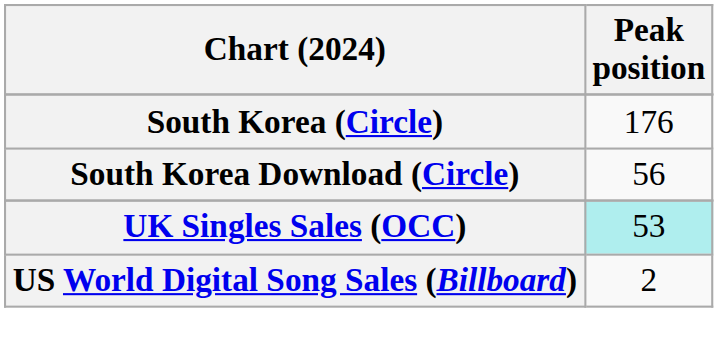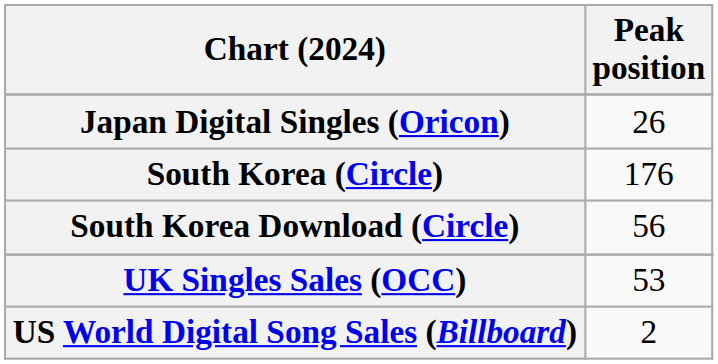 <table class="wikitable sortable plainrowheaders" style="text-align:center">
 <tr>
 <th scope="col">Chart (2024)</th>
 <th scope="col">Peak<br>position</th>
 </tr>
 <tr>
+</tr>
+<tr>
+<th scope="row">Japan Digital Singles (<a href='#'>Oricon</a>)</th>
+<td>26</td>
 </tr>
 <tr>
 <th scope="row">South Korea  (<a href='#'>Circle</a>)<br></th>
 <td>176</td>
 </tr>
 <tr>
 <th scope="row">South Korea Download (<a href='#'>Circle</a>)<br></th>
 <td>56</td>
 </tr>
 <tr>
 </tr>
 <tr>
 <th scope="row"><a href='#'>UK Singles Sales</a> (<a href='#'>OCC</a>)</th>
-<td style="background: paleturquoise;">53</td>
+<td>53</td>
 </tr>
 <tr>
 <th scope="row">US <a href='#'>World Digital Song Sales</a> (<em><a href='#'>Billboard</a></em>)</th>
 <td>2</td>
 </tr>
 </table>
